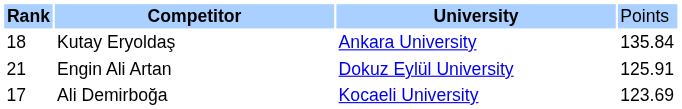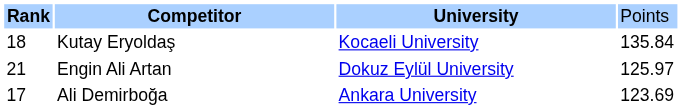 <table border="0" cellspacing="2" cellpadding="2">
 <tr bgcolor=AAD0FF>
 <th width=40>Rank</th>
 <th width=250>Competitor</th>
 <th width=250>University</th>
 <td width=50>Points</td>
 </tr>
 <tr>
 <td>18</td>
 <td>Kutay Eryoldaş</td>
-<td><a href='#'>Ankara University</a></td>
+<td><a href='#'>Kocaeli University</a></td>
 <td>135.84</td>
 </tr>
 <tr>
 <td>21</td>
 <td>Engin Ali Artan</td>
 <td><a href='#'>Dokuz Eylül University</a></td>
-<td>125.91</td>
+<td>125.97</td>
 </tr>
 <tr>
 <td>17</td>
 <td>Ali Demirboğa</td>
-<td><a href='#'>Kocaeli University</a></td>
+<td><a href='#'>Ankara University</a></td>
 <td>123.69</td>
 </tr>
 </table>
